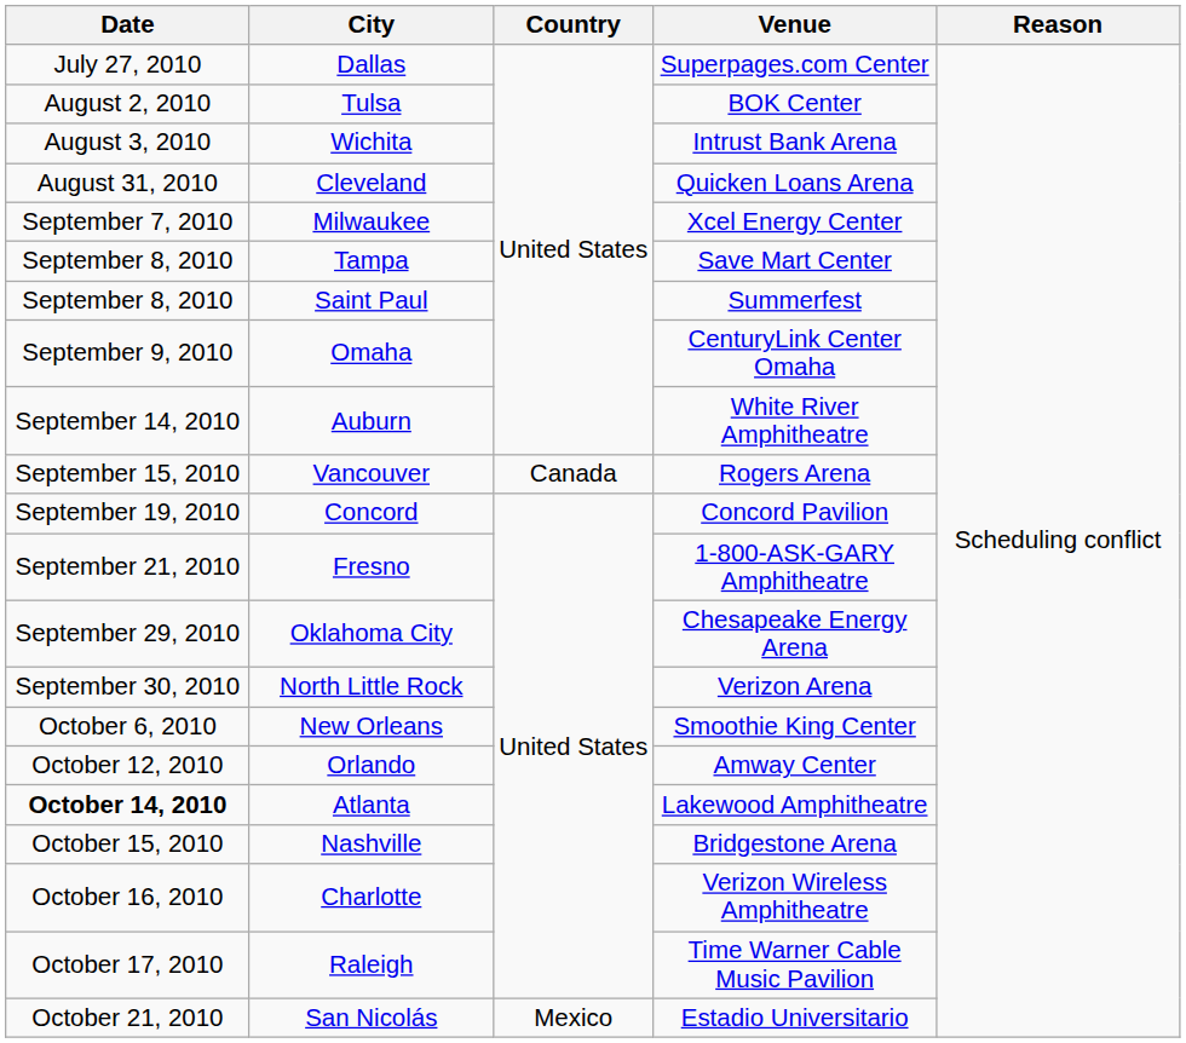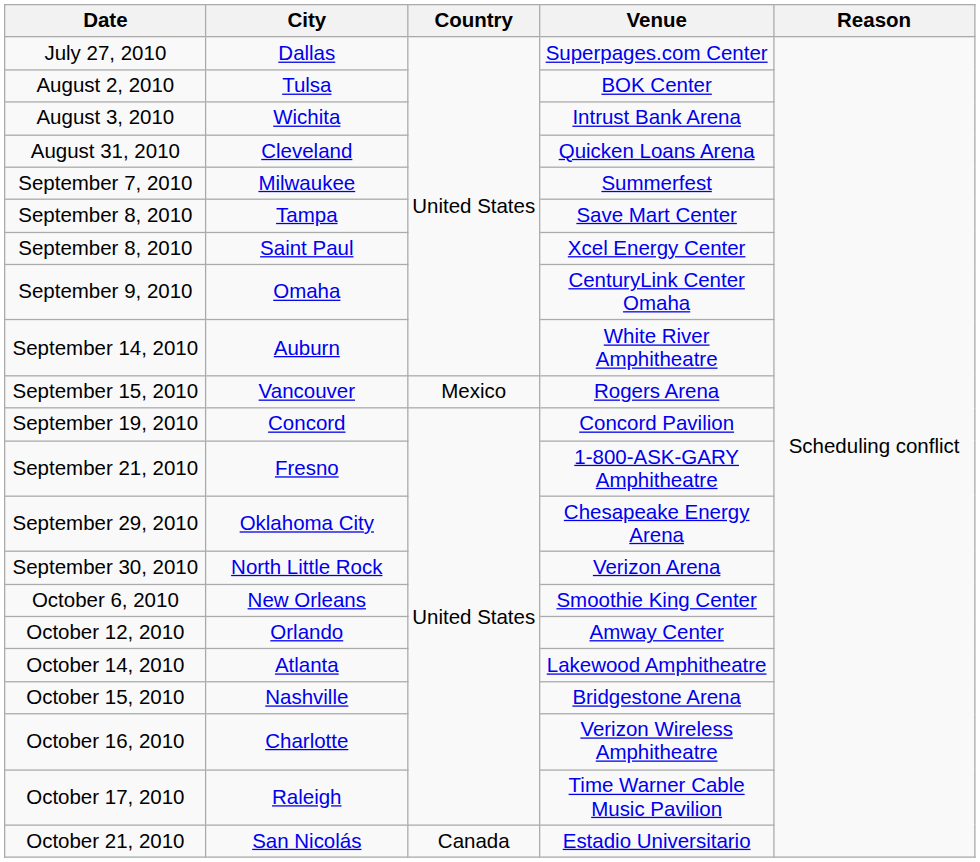 <table class="wikitable" style="text-align:center">
 <tr>
 <th style="width:150px;">Date</th>
 <th style="width:150px;">City</th>
 <th>Country</th>
 <th style="width:175px;">Venue</th>
 <th style="width:150px;">Reason</th>
 </tr>
 <tr border="0">
 <td style="text-align:center;">July 27, 2010</td>
 <td style="text-align:center;"><a href='#'>Dallas</a></td>
 <td rowspan="9">United States</td>
 <td style="text-align:center;"><a href='#'>Superpages.com Center</a></td>
 <td rowspan="21" style="text-align:center;">Scheduling conflict</td>
 </tr>
 <tr>
 <td style="text-align:center;">August 2, 2010</td>
 <td style="text-align:center;"><a href='#'>Tulsa</a></td>
 <td style="text-align:center;"><a href='#'>BOK Center</a></td>
 </tr>
 <tr>
 <td style="text-align:center;">August 3, 2010</td>
 <td style="text-align:center;"><a href='#'>Wichita</a></td>
 <td style="text-align:center;"><a href='#'>Intrust Bank Arena</a></td>
 </tr>
 <tr>
 <td style="text-align:center;">August 31, 2010</td>
 <td style="text-align:center;"><a href='#'>Cleveland</a></td>
 <td style="text-align:center;"><a href='#'>Quicken Loans Arena</a></td>
 </tr>
 <tr>
 <td style="text-align:center;">September 7, 2010</td>
 <td style="text-align:center;"><a href='#'>Milwaukee</a></td>
-<td style="text-align:center;"><a href='#'>Xcel Energy Center</a></td>
+<td style="text-align:center;"><a href='#'>Summerfest</a></td>
 </tr>
 <tr>
 <td style="text-align:center;">September 8, 2010</td>
 <td style="text-align:center;"><a href='#'>Tampa</a></td>
 <td style="text-align:center;"><a href='#'>Save Mart Center</a></td>
 </tr>
 <tr>
 <td style="text-align:center;">September 8, 2010</td>
 <td style="text-align:center;"><a href='#'>Saint Paul</a></td>
-<td style="text-align:center;"><a href='#'>Summerfest</a></td>
+<td style="text-align:center;"><a href='#'>Xcel Energy Center</a></td>
 </tr>
 <tr>
 <td style="text-align:center;">September 9, 2010</td>
 <td style="text-align:center;"><a href='#'>Omaha</a></td>
 <td style="text-align:center;"><a href='#'>CenturyLink Center Omaha</a></td>
 </tr>
 <tr>
 <td style="text-align:center;">September 14, 2010</td>
 <td style="text-align:center;"><a href='#'>Auburn</a></td>
 <td style="text-align:center;"><a href='#'>White River Amphitheatre</a></td>
 </tr>
 <tr>
 <td style="text-align:center;">September 15, 2010</td>
 <td style="text-align:center;"><a href='#'>Vancouver</a></td>
-<td>Canada</td>
+<td>Mexico</td>
 <td style="text-align:center;"><a href='#'>Rogers Arena</a></td>
 </tr>
 <tr>
 <td style="text-align:center;">September 19, 2010</td>
 <td style="text-align:center;"><a href='#'>Concord</a></td>
 <td rowspan="10">United States</td>
 <td style="text-align:center;"><a href='#'>Concord Pavilion</a></td>
 </tr>
 <tr>
 <td style="text-align:center;">September 21, 2010</td>
 <td style="text-align:center;"><a href='#'>Fresno</a></td>
 <td style="text-align:center;"><a href='#'>1-800-ASK-GARY Amphitheatre</a></td>
 </tr>
 <tr>
 <td style="text-align:center;">September 29, 2010</td>
 <td style="text-align:center;"><a href='#'>Oklahoma City</a></td>
 <td style="text-align:center;"><a href='#'>Chesapeake Energy Arena</a></td>
 </tr>
 <tr>
 <td style="text-align:center;">September 30, 2010</td>
 <td style="text-align:center;"><a href='#'>North Little Rock</a></td>
 <td style="text-align:center;"><a href='#'>Verizon Arena</a></td>
 </tr>
 <tr>
 <td style="text-align:center;">October 6, 2010</td>
 <td style="text-align:center;"><a href='#'>New Orleans</a></td>
 <td style="text-align:center;"><a href='#'>Smoothie King Center</a></td>
 </tr>
 <tr>
 <td style="text-align:center;">October 12, 2010</td>
 <td style="text-align:center;"><a href='#'>Orlando</a></td>
 <td style="text-align:center;"><a href='#'>Amway Center</a></td>
 </tr>
 <tr>
-<td style="text-align:center;"><strong>October 14, 2010</strong></td>
+<td style="text-align:center;">October 14, 2010</td>
 <td style="text-align:center;"><a href='#'>Atlanta</a></td>
 <td style="text-align:center;"><a href='#'>Lakewood Amphitheatre</a></td>
 </tr>
 <tr>
 <td style="text-align:center;">October 15, 2010</td>
 <td style="text-align:center;"><a href='#'>Nashville</a></td>
 <td style="text-align:center;"><a href='#'>Bridgestone Arena</a></td>
 </tr>
 <tr>
 <td style="text-align:center;">October 16, 2010</td>
 <td style="text-align:center;"><a href='#'>Charlotte</a></td>
 <td style="text-align:center;"><a href='#'>Verizon Wireless Amphitheatre</a></td>
 </tr>
 <tr>
 <td style="text-align:center;">October 17, 2010</td>
 <td style="text-align:center;"><a href='#'>Raleigh</a></td>
 <td style="text-align:center;"><a href='#'>Time Warner Cable Music Pavilion</a></td>
 </tr>
 <tr>
 <td style="text-align:center;">October 21, 2010</td>
 <td style="text-align:center;"><a href='#'>San Nicolás</a></td>
-<td>Mexico</td>
+<td>Canada</td>
 <td style="text-align:center;"><a href='#'>Estadio Universitario</a></td>
 </tr>
 </table>
